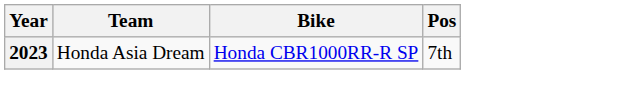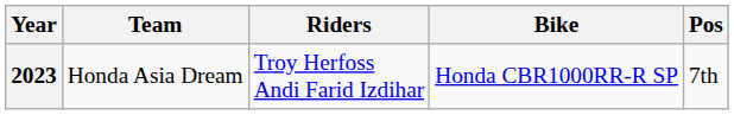 <table class="wikitable" style="font-size:90%;">
 <tr>
 <th>Year</th>
 <th>Team</th>
+<th>Riders</th>
 <th>Bike</th>
 <th>Pos</th>
 </tr>
 <tr>
 <th>2023</th>
 <td style="text-align:left;"> Honda Asia Dream</td>
+<td style="text-align:left;"> <a href='#'>Troy Herfoss</a><br> <a href='#'>Andi Farid Izdihar</a></td>
 <td style="text-align:left;"><a href='#'>Honda CBR1000RR-R SP</a></td>
 <td>7th</td>
 </tr>
 </table>
